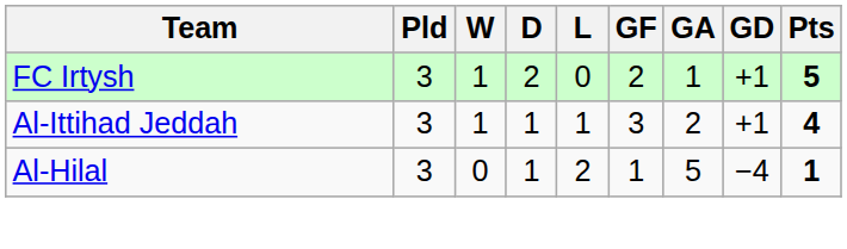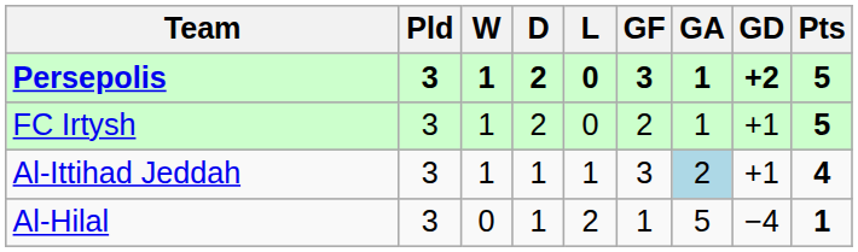 <table class="wikitable" style="text-align: center;">
 <tr>
 <th width="200">Team</th>
 <th width="20">Pld</th>
 <th width="20">W</th>
 <th width="20">D</th>
 <th width="20">L</th>
 <th width="20">GF</th>
 <th width="20">GA</th>
 <th width="20">GD</th>
 <th width="20">Pts</th>
+</tr>
+<tr align=center bgcolor=#ccffcc>
+<td align=left> <strong><a href='#'>Persepolis</a></strong></td>
+<td><strong>3</strong></td>
+<td><strong>1</strong></td>
+<td><strong>2</strong></td>
+<td><strong>0</strong></td>
+<td><strong>3</strong></td>
+<td><strong>1</strong></td>
+<td><strong>+2</strong></td>
+<td><strong>5</strong></td>
 </tr>
 <tr align=center bgcolor=#ccffcc>
 <td align=left> <a href='#'>FC Irtysh</a></td>
 <td>3</td>
 <td>1</td>
 <td>2</td>
 <td>0</td>
 <td>2</td>
 <td>1</td>
 <td>+1</td>
 <td><strong>5</strong></td>
 </tr>
 <tr>
 <td align=left> <a href='#'>Al-Ittihad Jeddah</a></td>
 <td>3</td>
 <td>1</td>
 <td>1</td>
 <td>1</td>
 <td>3</td>
-<td>2</td>
+<td style="background: lightblue;">2</td>
 <td>+1</td>
 <td><strong>4</strong></td>
 </tr>
 <tr>
 <td align=left> <a href='#'>Al-Hilal</a></td>
 <td>3</td>
 <td>0</td>
 <td>1</td>
 <td>2</td>
 <td>1</td>
 <td>5</td>
 <td>−4</td>
 <td><strong>1</strong></td>
 </tr>
 </table>
